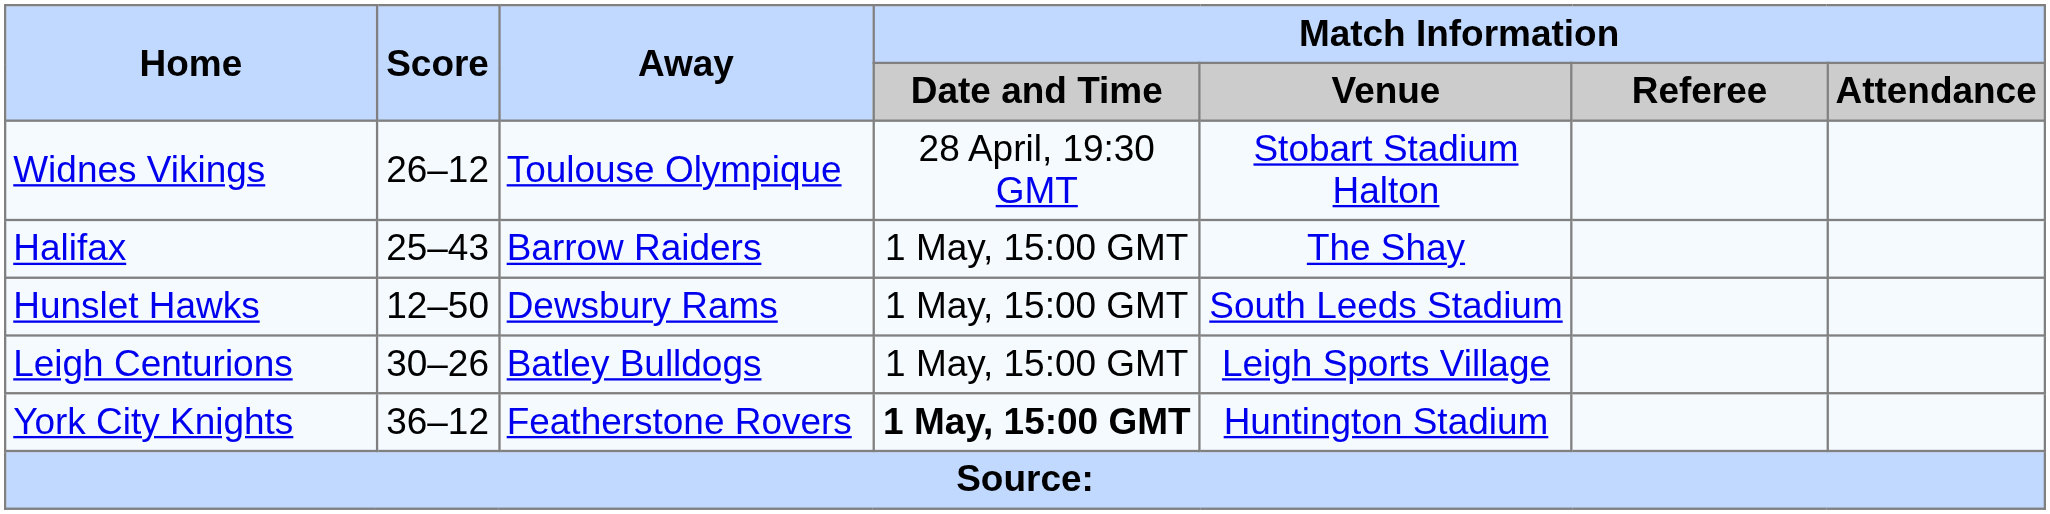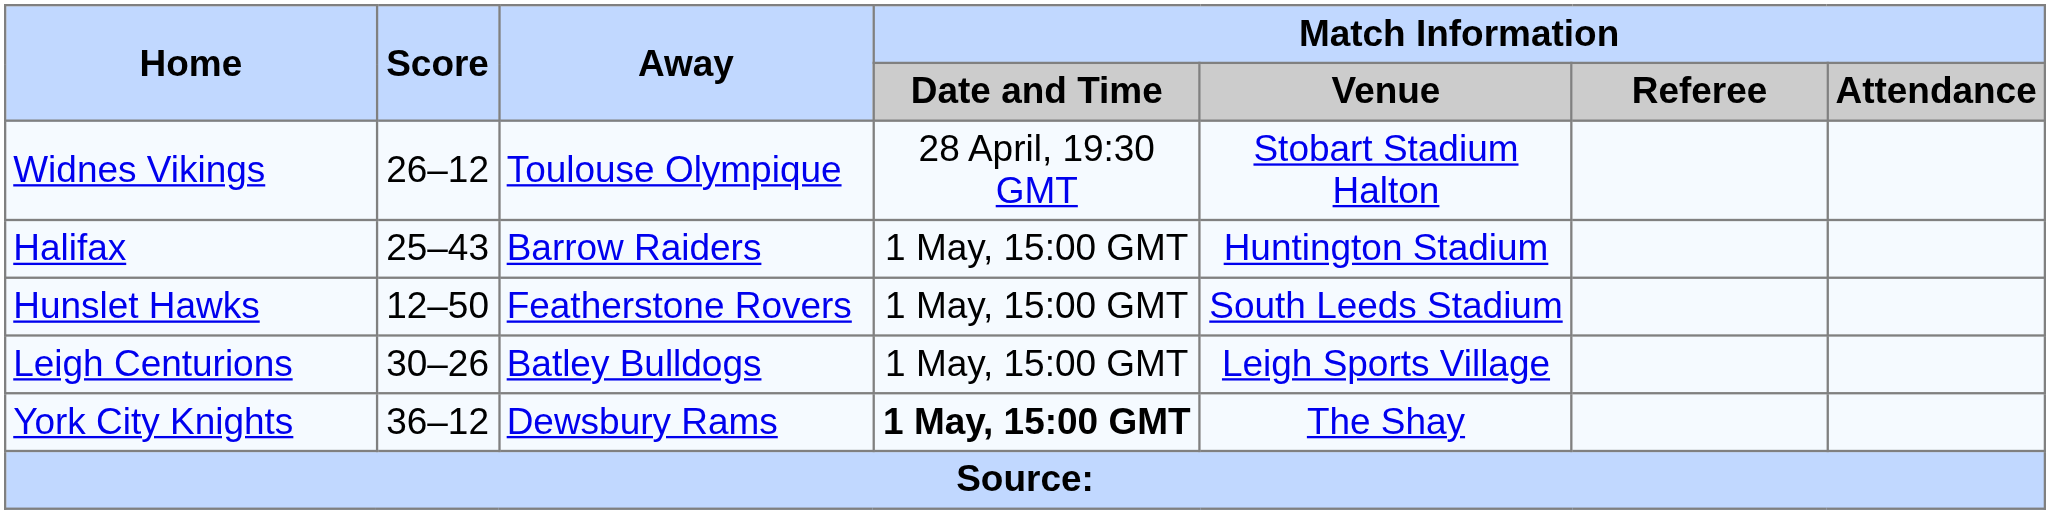 <table border=1 style="border-collapse:collapse; text-align:center;" cellpadding=3 cellspacing=0 width=100%>
 <tr bgcolor=#C1D8FF>
 <th rowspan=2 width=19%>Home</th>
 <th rowspan=2 width=6%>Score</th>
 <th rowspan=2 width=19%>Away</th>
 <th colspan=6>Match Information</th>
 </tr>
 <tr bgcolor=#CCCCCC>
 <th width=17%>Date and Time</th>
 <th width=19%>Venue</th>
 <th width=13%>Referee</th>
 <th width=7%>Attendance</th>
 </tr>
 <tr bgcolor=#F5FAFF>
 <td align=left> <a href='#'>Widnes Vikings</a></td>
 <td>26–12</td>
 <td align=left> <a href='#'>Toulouse Olympique</a></td>
 <td>28 April, 19:30 <a href='#'>GMT</a></td>
 <td><a href='#'>Stobart Stadium Halton</a></td>
 <td></td>
 <td></td>
 </tr>
 <tr bgcolor=#F5FAFF>
 <td align=left> <a href='#'>Halifax</a></td>
 <td>25–43</td>
 <td align=left> <a href='#'>Barrow Raiders</a></td>
 <td>1 May, 15:00 GMT</td>
-<td><a href='#'>The Shay</a></td>
+<td><a href='#'>Huntington Stadium</a></td>
 <td></td>
 <td></td>
 </tr>
 <tr bgcolor=#F5FAFF>
 <td align=left> <a href='#'>Hunslet Hawks</a></td>
 <td>12–50</td>
-<td align=left> <a href='#'>Dewsbury Rams</a></td>
+<td align=left> <a href='#'>Featherstone Rovers</a></td>
 <td>1 May, 15:00 GMT</td>
 <td><a href='#'>South Leeds Stadium</a></td>
 <td></td>
 <td></td>
 </tr>
 <tr bgcolor=#F5FAFF>
 <td align=left> <a href='#'>Leigh Centurions</a></td>
 <td>30–26</td>
 <td align=left> <a href='#'>Batley Bulldogs</a></td>
 <td>1 May, 15:00 GMT</td>
 <td><a href='#'>Leigh Sports Village</a></td>
 <td></td>
 <td></td>
 </tr>
 <tr bgcolor=#F5FAFF>
 <td align=left> <a href='#'>York City Knights</a></td>
 <td>36–12</td>
-<td align=left> <a href='#'>Featherstone Rovers</a></td>
+<td align=left> <a href='#'>Dewsbury Rams</a></td>
 <td><strong>1 May, 15:00 GMT</strong></td>
-<td><a href='#'>Huntington Stadium</a></td>
+<td><a href='#'>The Shay</a></td>
 <td></td>
 <td></td>
 </tr>
 <tr bgcolor=#C1D8FF>
 <th colspan=12>Source:</th>
 </tr>
 </table>
